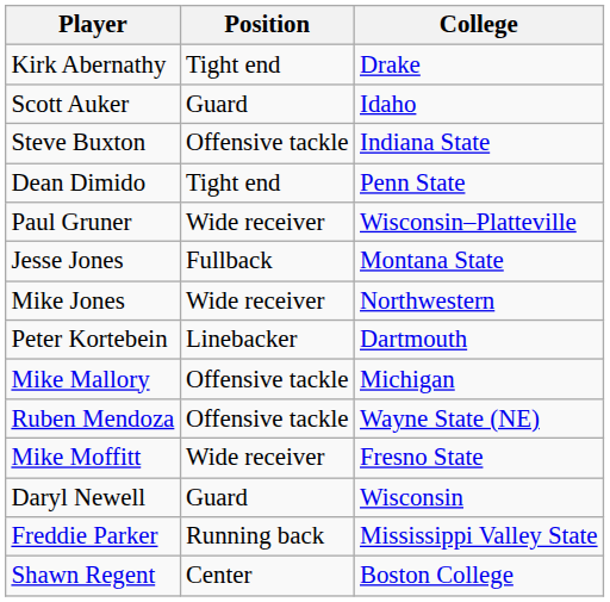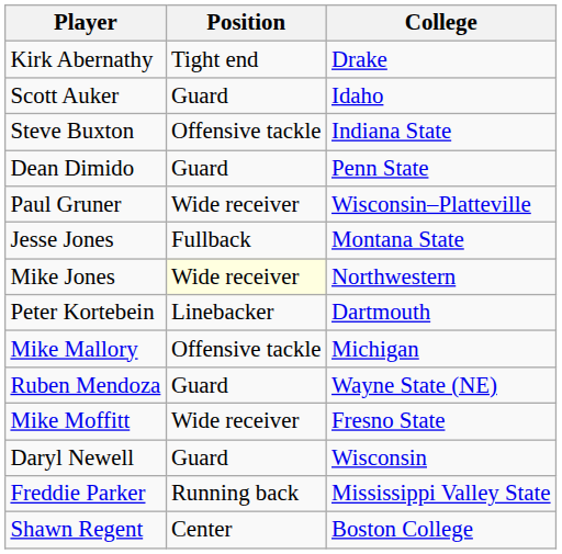 <table class="wikitable">
 <tr>
 <th>Player</th>
 <th>Position</th>
 <th>College</th>
 </tr>
 <tr>
 <td>Kirk Abernathy</td>
 <td>Tight end</td>
 <td><a href='#'>Drake</a></td>
 </tr>
 <tr>
 <td>Scott Auker</td>
 <td>Guard</td>
 <td><a href='#'>Idaho</a></td>
 </tr>
 <tr>
 <td>Steve Buxton</td>
 <td>Offensive tackle</td>
 <td><a href='#'>Indiana State</a></td>
 </tr>
 <tr>
 <td>Dean Dimido</td>
-<td>Tight end</td>
+<td>Guard</td>
 <td><a href='#'>Penn State</a></td>
 </tr>
 <tr>
 <td>Paul Gruner</td>
 <td>Wide receiver</td>
 <td><a href='#'>Wisconsin–Platteville</a></td>
 </tr>
 <tr>
 <td>Jesse Jones</td>
 <td>Fullback</td>
 <td><a href='#'>Montana State</a></td>
 </tr>
 <tr>
 <td>Mike Jones</td>
-<td>Wide receiver</td>
+<td style="background: lightyellow;">Wide receiver</td>
 <td><a href='#'>Northwestern</a></td>
 </tr>
 <tr>
 <td>Peter Kortebein</td>
 <td>Linebacker</td>
 <td><a href='#'>Dartmouth</a></td>
 </tr>
 <tr>
 <td><a href='#'>Mike Mallory</a></td>
 <td>Offensive tackle</td>
 <td><a href='#'>Michigan</a></td>
 </tr>
 <tr>
 <td><a href='#'>Ruben Mendoza</a></td>
-<td>Offensive tackle</td>
+<td>Guard</td>
 <td><a href='#'>Wayne State (NE)</a></td>
 </tr>
 <tr>
 <td><a href='#'>Mike Moffitt</a></td>
 <td>Wide receiver</td>
 <td><a href='#'>Fresno State</a></td>
 </tr>
 <tr>
 <td>Daryl Newell</td>
 <td>Guard</td>
 <td><a href='#'>Wisconsin</a></td>
 </tr>
 <tr>
 <td><a href='#'>Freddie Parker</a></td>
 <td>Running back</td>
 <td><a href='#'>Mississippi Valley State</a></td>
 </tr>
 <tr>
 <td><a href='#'>Shawn Regent</a></td>
 <td>Center</td>
 <td><a href='#'>Boston College</a></td>
 </tr>
 </table>
